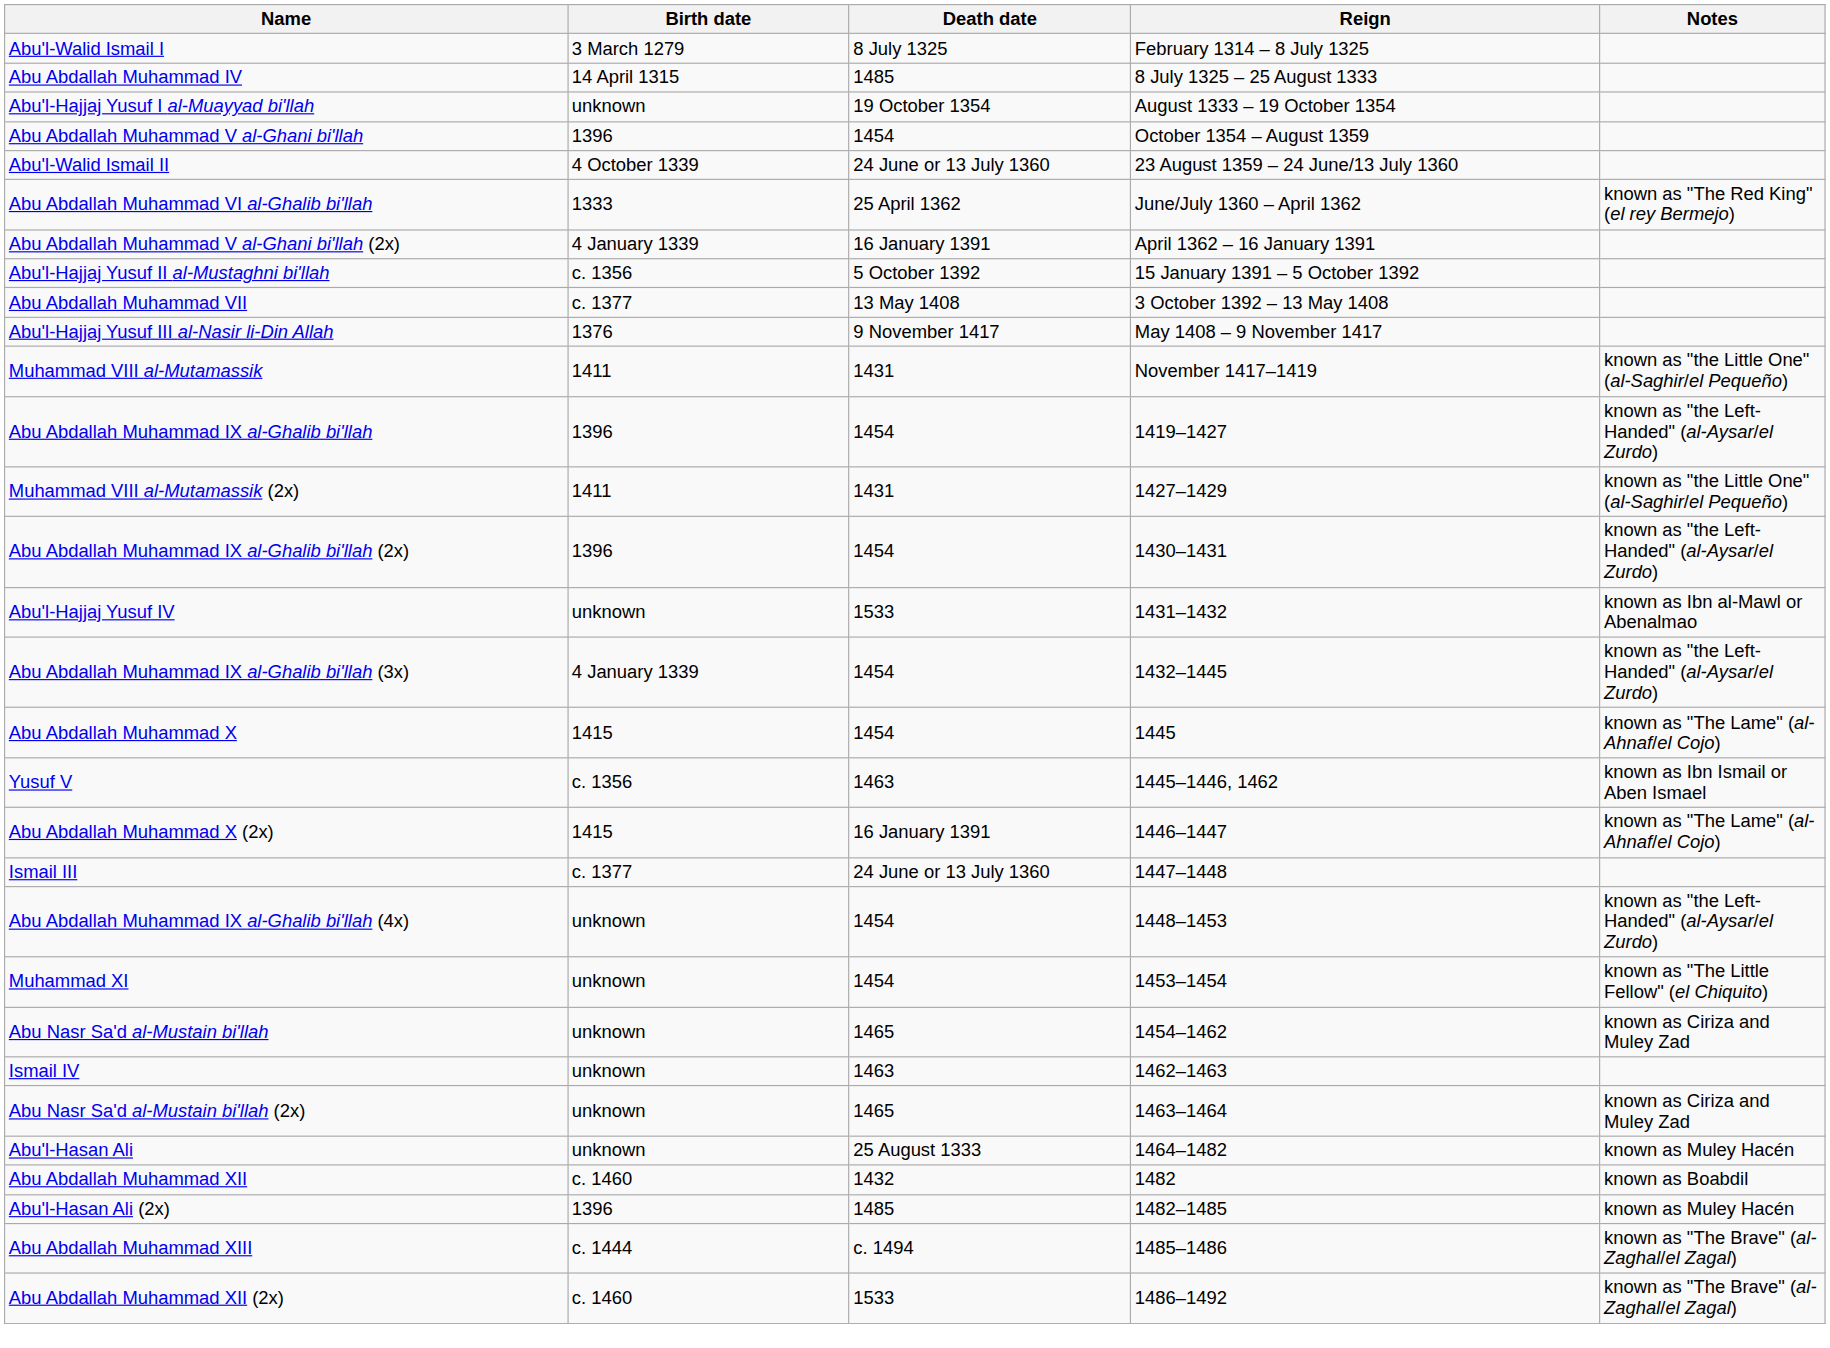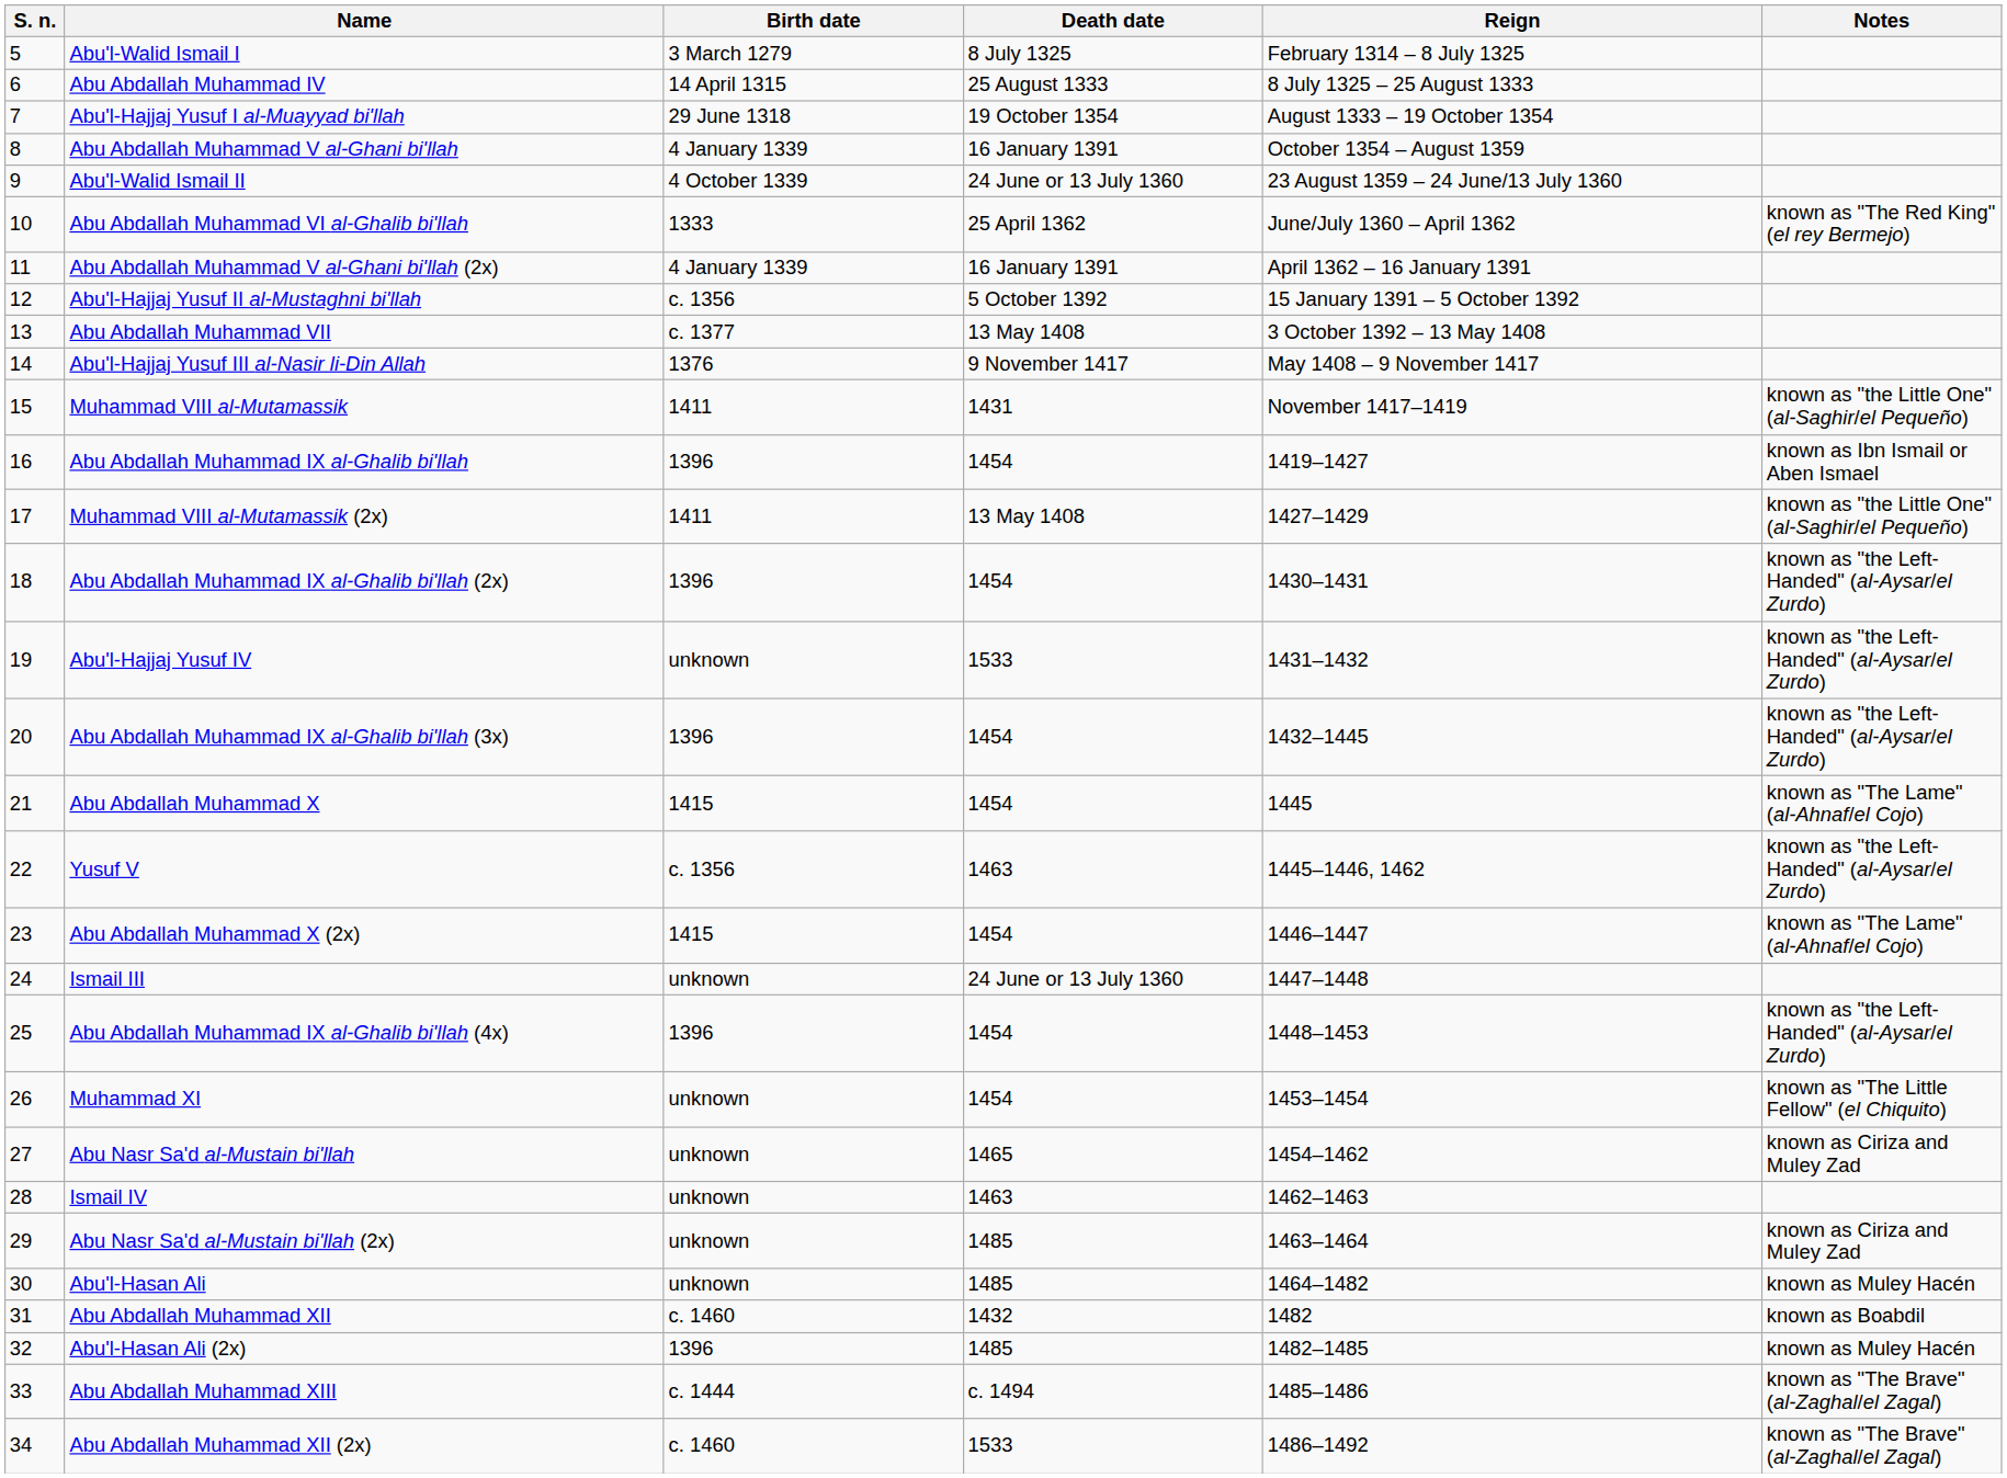 <table class=wikitable width="100%">
 <tr>
+<th width="3%" bgcolor="#CEDFF2">S. n.</th>
 <th width="30%" bgcolor="#CEDFF2">Name</th>
 <th width="15%" bgcolor="#CEDFF2">Birth date</th>
 <th width="15%" bgcolor="#CEDFF2">Death date</th>
 <th width="25%" bgcolor="#CEDFF2">Reign</th>
 <th width="12%" bgcolor="#CEDFF2">Notes</th>
 </tr>
 <tr>
+<td>5</td>
 <td><a href='#'>Abu'l-Walid Ismail I</a></td>
 <td>3 March 1279</td>
 <td>8 July 1325</td>
 <td>February 1314 – 8 July 1325</td>
 <td></td>
 </tr>
 <tr>
+<td>6</td>
 <td><a href='#'>Abu Abdallah Muhammad IV</a></td>
 <td>14 April 1315</td>
-<td>1485</td>
+<td>25 August 1333</td>
 <td>8 July 1325 – 25 August 1333</td>
 <td></td>
 </tr>
 <tr>
+<td>7</td>
 <td><a href='#'>Abu'l-Hajjaj Yusuf I <em>al-Muayyad bi'llah</em></a></td>
-<td>unknown</td>
+<td>29 June 1318</td>
 <td>19 October 1354</td>
 <td>August 1333 – 19 October 1354</td>
 <td></td>
 </tr>
 <tr>
+<td>8</td>
 <td><a href='#'>Abu Abdallah Muhammad V <em>al-Ghani bi'llah</em></a></td>
-<td>1396</td>
-<td>1454</td>
+<td>4 January 1339</td>
+<td>16 January 1391</td>
 <td>October 1354 – August 1359</td>
 <td></td>
 </tr>
 <tr>
+<td>9</td>
 <td><a href='#'>Abu'l-Walid Ismail II</a></td>
 <td>4 October 1339</td>
 <td>24 June or 13 July 1360</td>
 <td>23 August 1359 – 24 June/13 July 1360</td>
 <td></td>
 </tr>
 <tr>
+<td>10</td>
 <td><a href='#'>Abu Abdallah Muhammad VI <em>al-Ghalib bi'llah</em></a></td>
 <td>1333</td>
 <td>25 April 1362</td>
 <td>June/July 1360 – April 1362</td>
 <td>known as "The Red King" (<em>el rey Bermejo</em>)</td>
 </tr>
 <tr>
+<td>11</td>
 <td><a href='#'>Abu Abdallah Muhammad V <em>al-Ghani bi'llah</em></a> (2x)</td>
 <td>4 January 1339</td>
 <td>16 January 1391</td>
 <td>April 1362 – 16 January 1391</td>
 <td></td>
 </tr>
 <tr>
+<td>12</td>
 <td><a href='#'>Abu'l-Hajjaj Yusuf II <em>al-Mustaghni bi'llah</em></a></td>
 <td>c. 1356</td>
 <td>5 October 1392</td>
 <td>15 January 1391 – 5 October 1392</td>
 <td></td>
 </tr>
 <tr>
+<td>13</td>
 <td><a href='#'>Abu Abdallah Muhammad VII</a></td>
 <td>c. 1377</td>
 <td>13 May 1408</td>
 <td>3 October 1392 – 13 May 1408</td>
 <td></td>
 </tr>
 <tr>
+<td>14</td>
 <td><a href='#'>Abu'l-Hajjaj Yusuf III <em>al-Nasir li-Din Allah</em></a></td>
 <td>1376</td>
 <td>9 November 1417</td>
 <td>May 1408 – 9 November 1417</td>
 <td></td>
 </tr>
 <tr>
+<td>15</td>
 <td><a href='#'>Muhammad VIII <em>al-Mutamassik</em></a></td>
 <td>1411</td>
 <td>1431</td>
 <td>November 1417–1419</td>
 <td>known as "the Little One" (<em>al-Saghir</em>/<em>el Pequeño</em>)</td>
 </tr>
 <tr>
+<td>16</td>
 <td><a href='#'>Abu Abdallah Muhammad IX <em>al-Ghalib bi'llah</em></a></td>
 <td>1396</td>
 <td>1454</td>
 <td>1419–1427</td>
-<td>known as "the Left-Handed" (<em>al-Aysar</em>/<em>el Zurdo</em>)</td>
+<td>known as Ibn Ismail or Aben Ismael</td>
 </tr>
 <tr>
+<td>17</td>
 <td><a href='#'>Muhammad VIII <em>al-Mutamassik</em></a> (2x)</td>
 <td>1411</td>
-<td>1431</td>
+<td>13 May 1408</td>
 <td>1427–1429</td>
 <td>known as "the Little One" (<em>al-Saghir</em>/<em>el Pequeño</em>)</td>
 </tr>
 <tr>
+<td>18</td>
 <td><a href='#'>Abu Abdallah Muhammad IX <em>al-Ghalib bi'llah</em></a> (2x)</td>
 <td>1396</td>
 <td>1454</td>
 <td>1430–1431</td>
 <td>known as "the Left-Handed" (<em>al-Aysar</em>/<em>el Zurdo</em>)</td>
 </tr>
 <tr>
+<td>19</td>
 <td><a href='#'>Abu'l-Hajjaj Yusuf IV</a></td>
 <td>unknown</td>
 <td>1533</td>
 <td>1431–1432</td>
-<td>known as Ibn al-Mawl or Abenalmao</td>
+<td>known as "the Left-Handed" (<em>al-Aysar</em>/<em>el Zurdo</em>)</td>
 </tr>
 <tr>
+<td>20</td>
 <td><a href='#'>Abu Abdallah Muhammad IX <em>al-Ghalib bi'llah</em></a> (3x)</td>
-<td>4 January 1339</td>
+<td>1396</td>
 <td>1454</td>
 <td>1432–1445</td>
 <td>known as "the Left-Handed" (<em>al-Aysar</em>/<em>el Zurdo</em>)</td>
 </tr>
 <tr>
+<td>21</td>
 <td><a href='#'>Abu Abdallah Muhammad X</a></td>
 <td>1415</td>
 <td>1454</td>
 <td>1445</td>
 <td>known as "The Lame" (<em>al-Ahnaf</em>/<em>el Cojo</em>)</td>
 </tr>
 <tr>
+<td>22</td>
 <td><a href='#'>Yusuf V</a></td>
 <td>c. 1356</td>
 <td>1463</td>
 <td>1445–1446, 1462</td>
-<td>known as Ibn Ismail or Aben Ismael</td>
+<td>known as "the Left-Handed" (<em>al-Aysar</em>/<em>el Zurdo</em>)</td>
 </tr>
 <tr>
+<td>23</td>
 <td><a href='#'>Abu Abdallah Muhammad X</a> (2x)</td>
 <td>1415</td>
-<td>16 January 1391</td>
+<td>1454</td>
 <td>1446–1447</td>
 <td>known as "The Lame" (<em>al-Ahnaf</em>/<em>el Cojo</em>)</td>
 </tr>
 <tr>
+<td>24</td>
 <td><a href='#'>Ismail III</a></td>
-<td>c. 1377</td>
+<td>unknown</td>
 <td>24 June or 13 July 1360</td>
 <td>1447–1448</td>
 <td></td>
 </tr>
 <tr>
+<td>25</td>
 <td><a href='#'>Abu Abdallah Muhammad IX <em>al-Ghalib bi'llah</em></a> (4x)</td>
-<td>unknown</td>
+<td>1396</td>
 <td>1454</td>
 <td>1448–1453</td>
 <td>known as "the Left-Handed" (<em>al-Aysar</em>/<em>el Zurdo</em>)</td>
 </tr>
 <tr>
+<td>26</td>
 <td><a href='#'>Muhammad XI</a></td>
 <td>unknown</td>
 <td>1454</td>
 <td>1453–1454</td>
 <td>known as "The Little Fellow" (<em>el Chiquito</em>)</td>
 </tr>
 <tr>
+<td>27</td>
 <td><a href='#'>Abu Nasr Sa'd <em>al-Mustain bi'llah</em></a></td>
 <td>unknown</td>
 <td>1465</td>
 <td>1454–1462</td>
 <td>known as Ciriza and Muley Zad</td>
 </tr>
 <tr>
+<td>28</td>
 <td><a href='#'>Ismail IV</a></td>
 <td>unknown</td>
 <td>1463</td>
 <td>1462–1463</td>
 <td></td>
 </tr>
 <tr>
+<td>29</td>
 <td><a href='#'>Abu Nasr Sa'd <em>al-Mustain bi'llah</em></a> (2x)</td>
 <td>unknown</td>
-<td>1465</td>
+<td>1485</td>
 <td>1463–1464</td>
 <td>known as Ciriza and Muley Zad</td>
 </tr>
 <tr>
+<td>30</td>
 <td><a href='#'>Abu'l-Hasan Ali</a></td>
 <td>unknown</td>
-<td>25 August 1333</td>
+<td>1485</td>
 <td>1464–1482</td>
 <td>known as Muley Hacén</td>
 </tr>
 <tr>
+<td>31</td>
 <td><a href='#'>Abu Abdallah Muhammad XII</a></td>
 <td>c. 1460</td>
 <td>1432</td>
 <td>1482</td>
 <td>known as Boabdil</td>
 </tr>
 <tr>
+<td>32</td>
 <td><a href='#'>Abu'l-Hasan Ali</a> (2x)</td>
 <td>1396</td>
 <td>1485</td>
 <td>1482–1485</td>
 <td>known as Muley Hacén</td>
 </tr>
 <tr>
+<td>33</td>
 <td><a href='#'>Abu Abdallah Muhammad XIII</a></td>
 <td>c. 1444</td>
 <td>c. 1494</td>
 <td>1485–1486</td>
 <td>known as "The Brave" (<em>al-Zaghal</em>/<em>el Zagal</em>)</td>
 </tr>
 <tr>
+<td>34</td>
 <td><a href='#'>Abu Abdallah Muhammad XII</a> (2x)</td>
 <td>c. 1460</td>
 <td>1533</td>
 <td>1486–1492</td>
 <td>known as "The Brave" (<em>al-Zaghal</em>/<em>el Zagal</em>)</td>
 </tr>
 </table>
